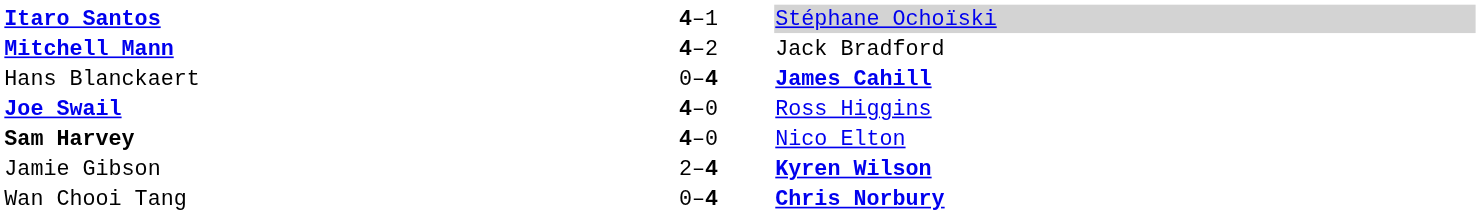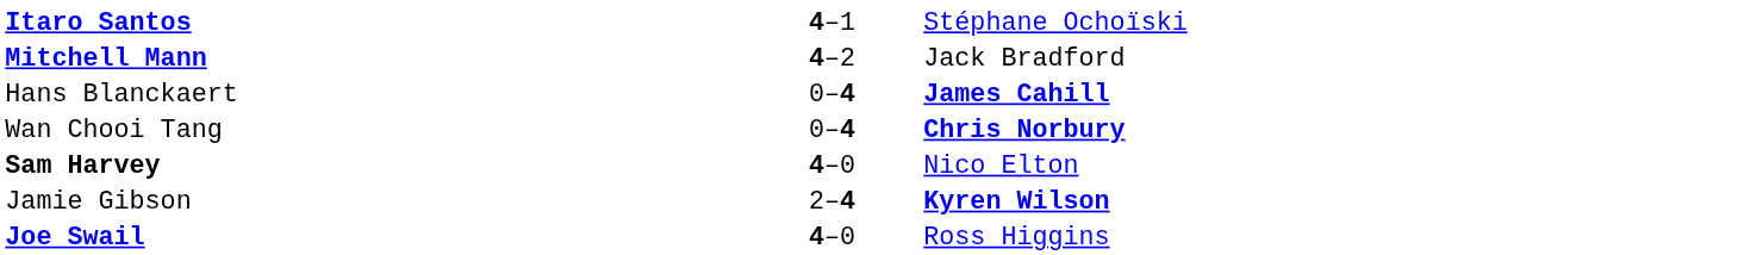 <table width="100%" cellspacing="1">
 <tr>
 <th width=></th>
 <th width=10%></th>
 <th width=></th>
 </tr>
 <tr>
 <td> <strong><a href='#'>Itaro Santos</a></strong></td>
 <td align="center"><strong>4</strong>–1</td>
-<td style="background: lightgrey;"> <a href='#'>Stéphane Ochoïski</a></td>
+<td> <a href='#'>Stéphane Ochoïski</a></td>
 </tr>
 <tr>
 <td> <strong><a href='#'>Mitchell Mann</a></strong></td>
 <td align="center"><strong>4</strong>–2</td>
 <td> Jack Bradford</td>
 </tr>
 <tr>
 <td> Hans Blanckaert</td>
 <td align="center">0–<strong>4</strong></td>
 <td> <strong><a href='#'>James Cahill</a></strong></td>
 </tr>
 <tr>
-<td> <strong><a href='#'>Joe Swail</a></strong></td>
-<td align="center"><strong>4</strong>–0</td>
-<td> <a href='#'>Ross Higgins</a></td>
+<td> Wan Chooi Tang</td>
+<td align="center">0–<strong>4</strong></td>
+<td> <strong><a href='#'>Chris Norbury</a></strong></td>
 </tr>
 <tr>
 <td> <strong>Sam Harvey</strong></td>
 <td align="center"><strong>4</strong>–0</td>
 <td> <a href='#'>Nico Elton</a></td>
 </tr>
 <tr>
 <td> Jamie Gibson</td>
 <td align="center">2–<strong>4</strong></td>
 <td> <strong><a href='#'>Kyren Wilson</a></strong></td>
 </tr>
 <tr>
-<td> Wan Chooi Tang</td>
-<td align="center">0–<strong>4</strong></td>
-<td> <strong><a href='#'>Chris Norbury</a></strong></td>
+<td> <strong><a href='#'>Joe Swail</a></strong></td>
+<td align="center"><strong>4</strong>–0</td>
+<td> <a href='#'>Ross Higgins</a></td>
 </tr>
 </table>
